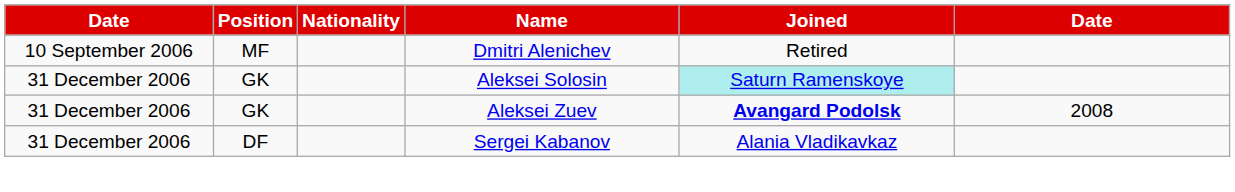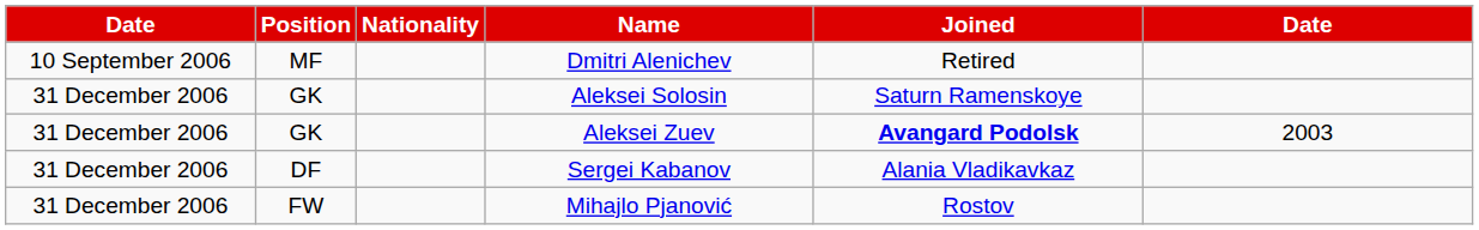 <table class="wikitable"  style="text-align:center; font-size:90%; ">
 <tr>
 <th style="background:#DD0000; color:white; width:150px;">Date</th>
 <th style="background:#DD0000; color:white; width:50px;">Position</th>
 <th style="background:#DD0000; color:white; width:50px;">Nationality</th>
 <th style="background:#DD0000; color:white; width:200px;">Name</th>
 <th style="background:#DD0000; color:white; width:200px;">Joined</th>
 <th style="background:#DD0000; color:white; width:200px;">Date</th>
 </tr>
 <tr>
 <td>10 September 2006</td>
 <td>MF</td>
 <td></td>
 <td><a href='#'>Dmitri Alenichev</a></td>
 <td>Retired</td>
 <td></td>
 </tr>
 <tr>
 <td>31 December 2006</td>
 <td>GK</td>
 <td></td>
 <td><a href='#'>Aleksei Solosin</a></td>
-<td style="background: paleturquoise;"><a href='#'>Saturn Ramenskoye</a></td>
+<td><a href='#'>Saturn Ramenskoye</a></td>
 <td></td>
 </tr>
 <tr>
 <td>31 December 2006</td>
 <td>GK</td>
 <td></td>
 <td><a href='#'>Aleksei Zuev</a></td>
 <td><strong><a href='#'>Avangard Podolsk</a></strong></td>
-<td>2008</td>
+<td>2003</td>
 </tr>
 <tr>
 <td>31 December 2006</td>
 <td>DF</td>
 <td></td>
 <td><a href='#'>Sergei Kabanov</a></td>
 <td><a href='#'>Alania Vladikavkaz</a></td>
 <td></td>
 </tr>
+<tr>
+<td>31 December 2006</td>
+<td>FW</td>
+<td></td>
+<td><a href='#'>Mihajlo Pjanović</a></td>
+<td><a href='#'>Rostov</a></td>
+<td></td>
+</tr>
 </table>
